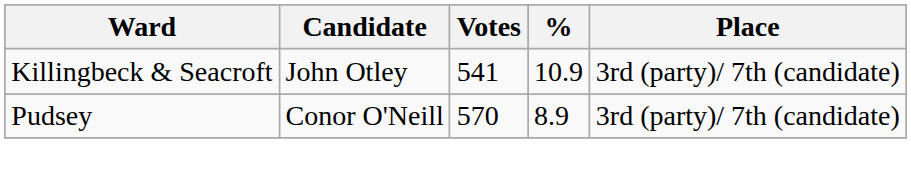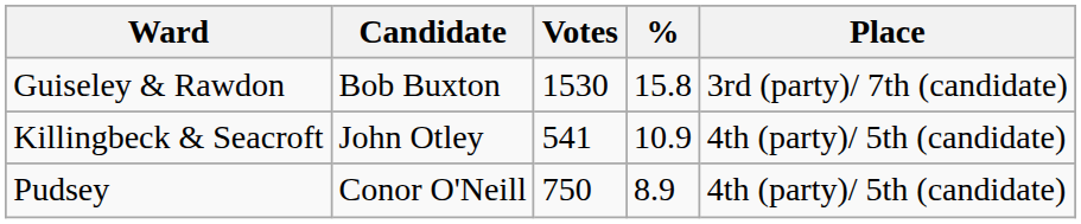 <table class="wikitable sortable">
 <tr>
 <th>Ward</th>
 <th>Candidate</th>
 <th>Votes</th>
 <th>%</th>
 <th>Place</th>
 </tr>
 <tr>
+<td>Guiseley & Rawdon</td>
+<td>Bob Buxton</td>
+<td>1530</td>
+<td>15.8</td>
+<td>3rd (party)/ 7th (candidate)</td>
+</tr>
+<tr>
 <td>Killingbeck & Seacroft</td>
 <td>John Otley</td>
 <td>541</td>
 <td>10.9</td>
-<td>3rd (party)/ 7th (candidate)</td>
+<td>4th (party)/ 5th (candidate)</td>
 </tr>
 <tr>
 <td>Pudsey</td>
 <td>Conor O'Neill</td>
-<td>570</td>
+<td>750</td>
 <td>8.9</td>
-<td>3rd (party)/ 7th (candidate)</td>
+<td>4th (party)/ 5th (candidate)</td>
 </tr>
 </table>
